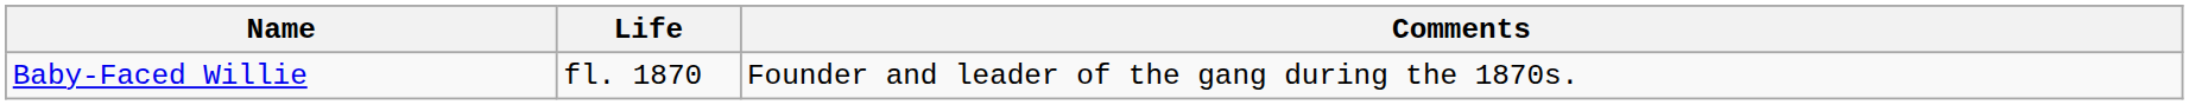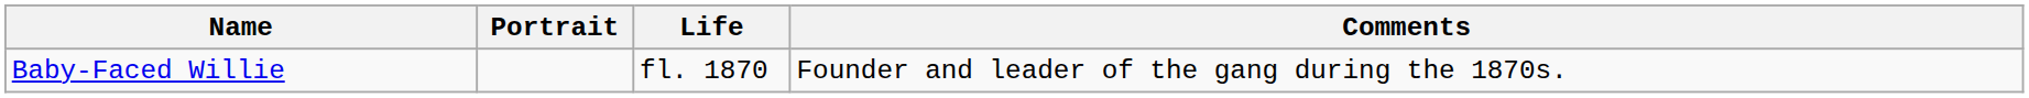 <table class=wikitable>
 <tr>
 <th width="21%">Name</th>
+<th width="7%">Portrait</th>
 <th width="7%">Life</th>
 <th width="55%">Comments</th>
 </tr>
 <tr>
 <td><a href='#'>Baby-Faced Willie</a></td>
+<td></td>
 <td>fl. 1870</td>
 <td>Founder and leader of the gang during the 1870s.</td>
 </tr>
 </table>
